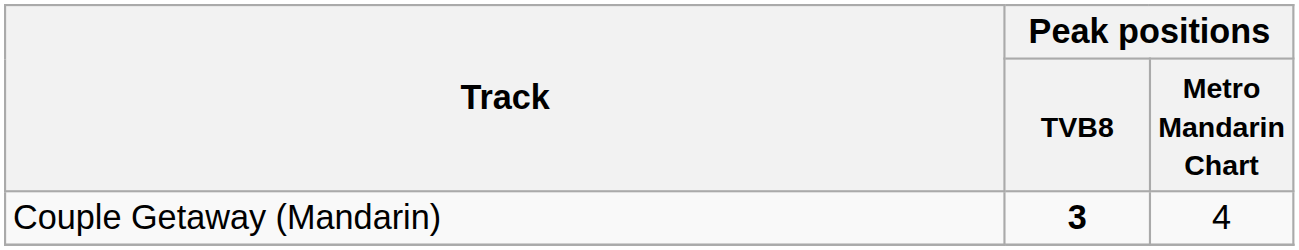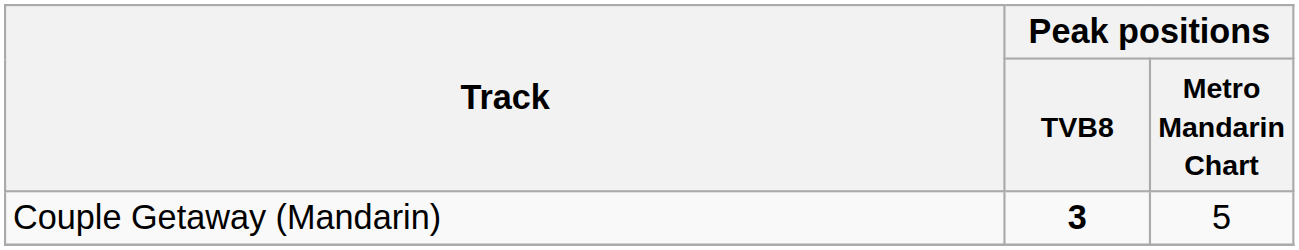 <table class="wikitable">
 <tr>
 <th rowspan="2" style="width:460px;">Track</th>
 <th colspan="2">Peak positions</th>
 </tr>
 <tr>
 <th style="width:60px;"><small>TVB8</small></th>
 <th style="width:60px;"><small>Metro Mandarin Chart</small></th>
 </tr>
 <tr>
 <td>Couple Getaway (Mandarin)</td>
 <td style="text-align:center;"><strong>3</strong></td>
-<td style="text-align:center;">4</td>
+<td style="text-align:center;">5</td>
 </tr>
 <tr>
 </tr>
 </table>
